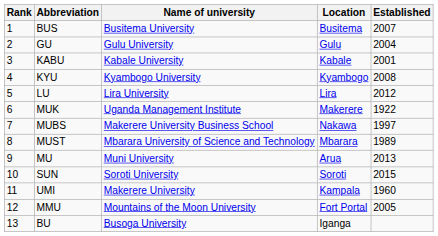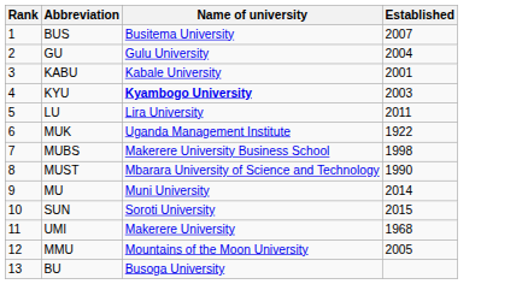 <table class="wikitable sortable">
 <tr>
 <th>Rank</th>
 <th>Abbreviation</th>
 <th>Name of university</th>
-<th>Location</th>
 <th>Established</th>
 </tr>
 <tr>
 <td>1</td>
 <td>BUS</td>
 <td><a href='#'>Busitema University</a></td>
-<td><a href='#'>Busitema</a></td>
 <td>2007</td>
 </tr>
 <tr>
 <td>2</td>
 <td>GU</td>
 <td><a href='#'>Gulu University</a></td>
-<td><a href='#'>Gulu</a></td>
 <td>2004</td>
 </tr>
 <tr>
 <td>3</td>
 <td>KABU</td>
 <td><a href='#'>Kabale University</a></td>
-<td><a href='#'>Kabale</a></td>
 <td>2001</td>
 </tr>
 <tr>
 <td>4</td>
 <td>KYU</td>
-<td><a href='#'>Kyambogo University</a></td>
-<td><a href='#'>Kyambogo</a></td>
-<td>2008</td>
+<td><strong><a href='#'>Kyambogo University</a></strong></td>
+<td>2003</td>
 </tr>
 <tr>
 <td>5</td>
 <td>LU</td>
 <td><a href='#'>Lira University</a></td>
-<td><a href='#'>Lira</a></td>
-<td>2012</td>
+<td>2011</td>
 </tr>
 <tr>
 <td>6</td>
 <td>MUK</td>
 <td><a href='#'>Uganda Management Institute</a></td>
-<td><a href='#'>Makerere</a></td>
 <td>1922</td>
 </tr>
 <tr>
 <td>7</td>
 <td>MUBS</td>
 <td><a href='#'>Makerere University Business School</a></td>
-<td><a href='#'>Nakawa</a></td>
-<td>1997</td>
+<td>1998</td>
 </tr>
 <tr>
 <td>8</td>
 <td>MUST</td>
 <td><a href='#'>Mbarara University of Science and Technology</a></td>
-<td><a href='#'>Mbarara</a></td>
-<td>1989</td>
+<td>1990</td>
 </tr>
 <tr>
 <td>9</td>
 <td>MU</td>
 <td><a href='#'>Muni University</a></td>
-<td><a href='#'>Arua</a></td>
-<td>2013</td>
+<td>2014</td>
 </tr>
 <tr>
 <td>10</td>
 <td>SUN</td>
 <td><a href='#'>Soroti University</a></td>
-<td><a href='#'>Soroti</a></td>
 <td>2015</td>
 </tr>
 <tr>
 <td>11</td>
 <td>UMI</td>
 <td><a href='#'>Makerere University</a></td>
-<td><a href='#'>Kampala</a></td>
-<td>1960</td>
+<td>1968</td>
 </tr>
 <tr>
 <td>12</td>
 <td>MMU</td>
 <td><a href='#'>Mountains of the Moon University</a></td>
-<td><a href='#'>Fort Portal</a></td>
 <td>2005</td>
 </tr>
 <tr>
 <td>13</td>
 <td>BU</td>
 <td><a href='#'>Busoga University</a></td>
-<td>Iganga</td>
 <td></td>
 </tr>
 </table>
